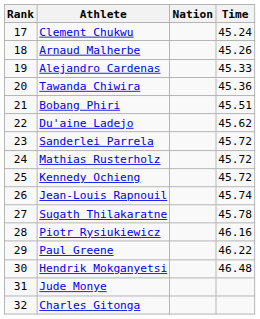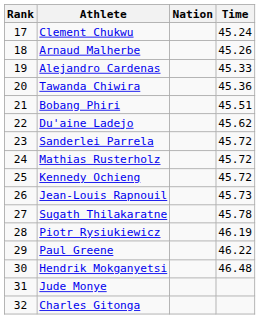 <table class="wikitable sortable" style="text-align:center">
 <tr>
 <th>Rank</th>
 <th>Athlete</th>
 <th>Nation</th>
 <th>Time</th>
 </tr>
 <tr>
 <td>17</td>
 <td align=left><a href='#'>Clement Chukwu</a></td>
 <td align=left></td>
 <td>45.24</td>
 </tr>
 <tr>
 <td>18</td>
 <td align=left><a href='#'>Arnaud Malherbe</a></td>
 <td align=left></td>
 <td>45.26</td>
 </tr>
 <tr>
 <td>19</td>
 <td align=left><a href='#'>Alejandro Cardenas</a></td>
 <td align=left></td>
 <td>45.33</td>
 </tr>
 <tr>
 <td>20</td>
 <td align=left><a href='#'>Tawanda Chiwira</a></td>
 <td align=left></td>
 <td>45.36</td>
 </tr>
 <tr>
 <td>21</td>
 <td align=left><a href='#'>Bobang Phiri</a></td>
 <td align=left></td>
 <td>45.51</td>
 </tr>
 <tr>
 <td>22</td>
 <td align=left><a href='#'>Du'aine Ladejo</a></td>
 <td align=left></td>
 <td>45.62</td>
 </tr>
 <tr>
 <td>23</td>
 <td align=left><a href='#'>Sanderlei Parrela</a></td>
 <td align=left></td>
 <td>45.72</td>
 </tr>
 <tr>
 <td>24</td>
 <td align=left><a href='#'>Mathias Rusterholz</a></td>
 <td align=left></td>
 <td>45.72</td>
 </tr>
 <tr>
 <td>25</td>
 <td align=left><a href='#'>Kennedy Ochieng</a></td>
 <td align=left></td>
 <td>45.72</td>
 </tr>
 <tr>
 <td>26</td>
 <td align=left><a href='#'>Jean-Louis Rapnouil</a></td>
 <td align=left></td>
-<td>45.74</td>
+<td>45.73</td>
 </tr>
 <tr>
 <td>27</td>
 <td align=left><a href='#'>Sugath Thilakaratne</a></td>
 <td align=left></td>
 <td>45.78</td>
 </tr>
 <tr>
 <td>28</td>
 <td align=left><a href='#'>Piotr Rysiukiewicz</a></td>
 <td align=left></td>
-<td>46.16</td>
+<td>46.19</td>
 </tr>
 <tr>
 <td>29</td>
 <td align=left><a href='#'>Paul Greene</a></td>
 <td align=left></td>
 <td>46.22</td>
 </tr>
 <tr>
 <td>30</td>
 <td align=left><a href='#'>Hendrik Mokganyetsi</a></td>
 <td align=left></td>
 <td>46.48</td>
 </tr>
 <tr>
 <td>31</td>
 <td align=left><a href='#'>Jude Monye</a></td>
 <td align=left></td>
 <td></td>
 </tr>
 <tr>
 <td>32</td>
 <td align=left><a href='#'>Charles Gitonga</a></td>
 <td align=left></td>
 <td></td>
 </tr>
 </table>
